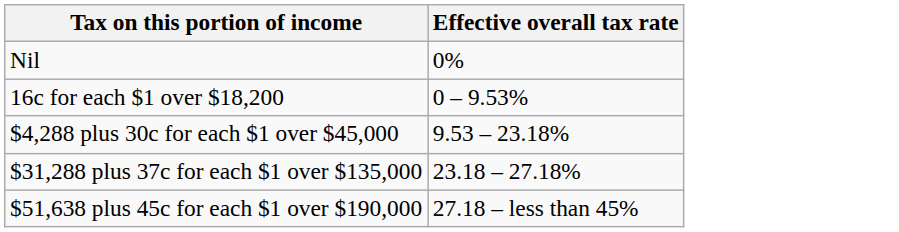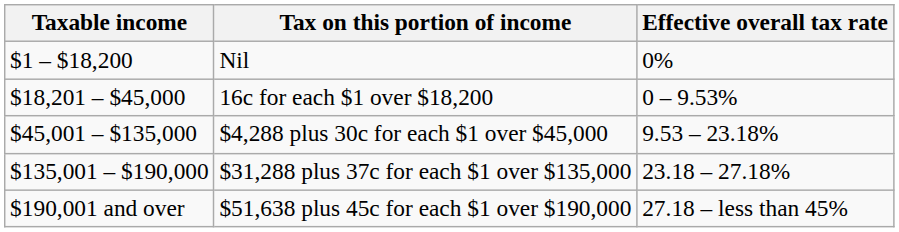 <table class="wikitable">
 <tr>
+<th>Taxable income</th>
 <th>Tax on this portion of income</th>
 <th>Effective overall tax rate</th>
 </tr>
 <tr>
+<td>$1 – $18,200</td>
 <td>Nil</td>
 <td>0%</td>
 </tr>
 <tr>
+<td>$18,201 – $45,000</td>
 <td>16c for each $1 over $18,200</td>
 <td>0 – 9.53%</td>
 </tr>
 <tr>
+<td>$45,001 – $135,000</td>
 <td>$4,288 plus 30c for each $1 over $45,000</td>
 <td>9.53 – 23.18%</td>
 </tr>
 <tr>
+<td>$135,001 – $190,000</td>
 <td>$31,288 plus 37c for each $1 over $135,000</td>
 <td>23.18 – 27.18%</td>
 </tr>
 <tr>
+<td>$190,001 and over</td>
 <td>$51,638 plus 45c for each $1 over $190,000</td>
 <td>27.18 – less than 45%</td>
 </tr>
 </table>
